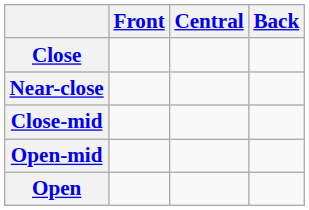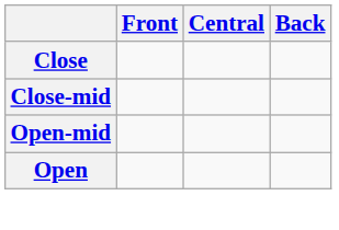 <table class="wikitable" style="text-align:center">
 <tr>
 <th></th>
 <th><a href='#'>Front</a></th>
 <th><a href='#'>Central</a></th>
 <th><a href='#'>Back</a></th>
 </tr>
 <tr align="center">
 <th><a href='#'>Close</a></th>
-<td></td>
-<td></td>
-<td></td>
-</tr>
-<tr>
-<th><a href='#'>Near-close</a></th>
 <td></td>
 <td></td>
 <td></td>
 </tr>
 <tr align="center">
 <th><a href='#'>Close-mid</a></th>
 <td></td>
 <td></td>
 <td></td>
 </tr>
 <tr>
 <th><a href='#'>Open-mid</a></th>
 <td></td>
 <td></td>
 <td></td>
 </tr>
 <tr align="center">
 <th><a href='#'>Open</a></th>
 <td></td>
 <td></td>
 <td></td>
 </tr>
 </table>
